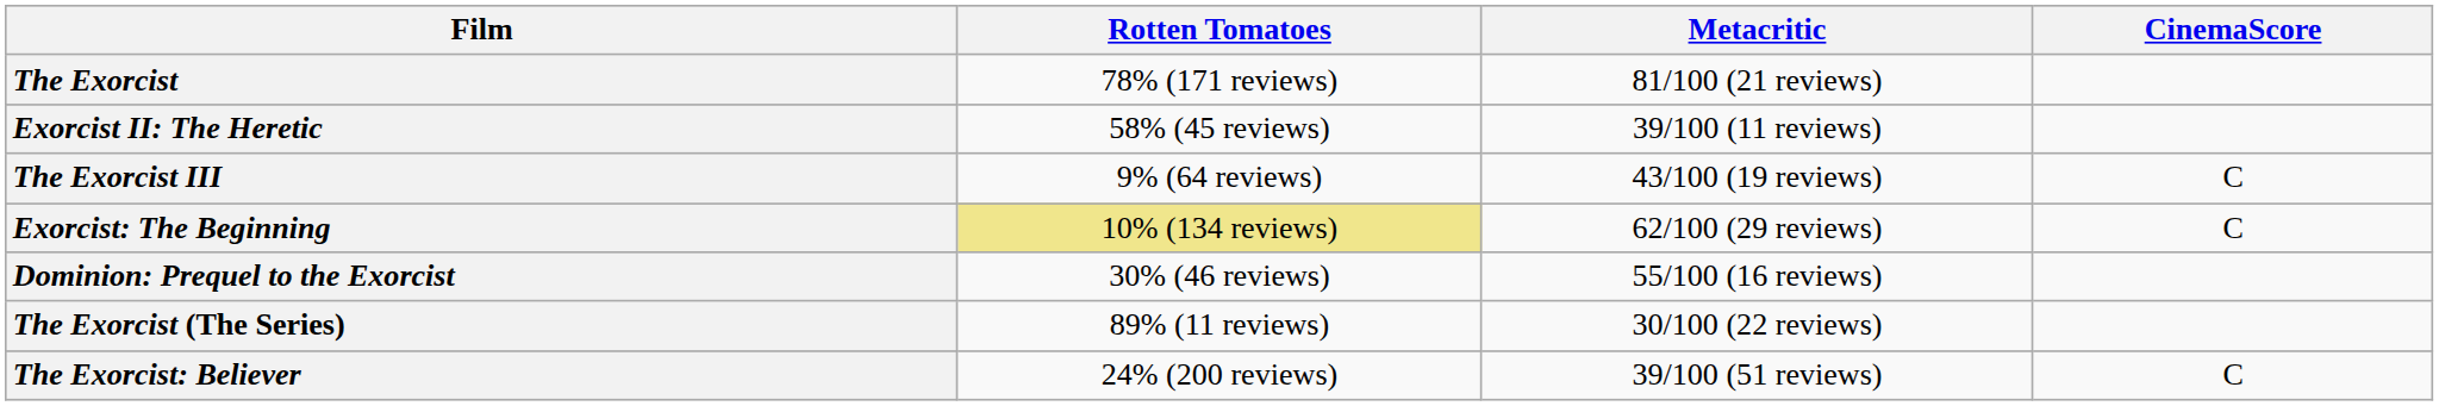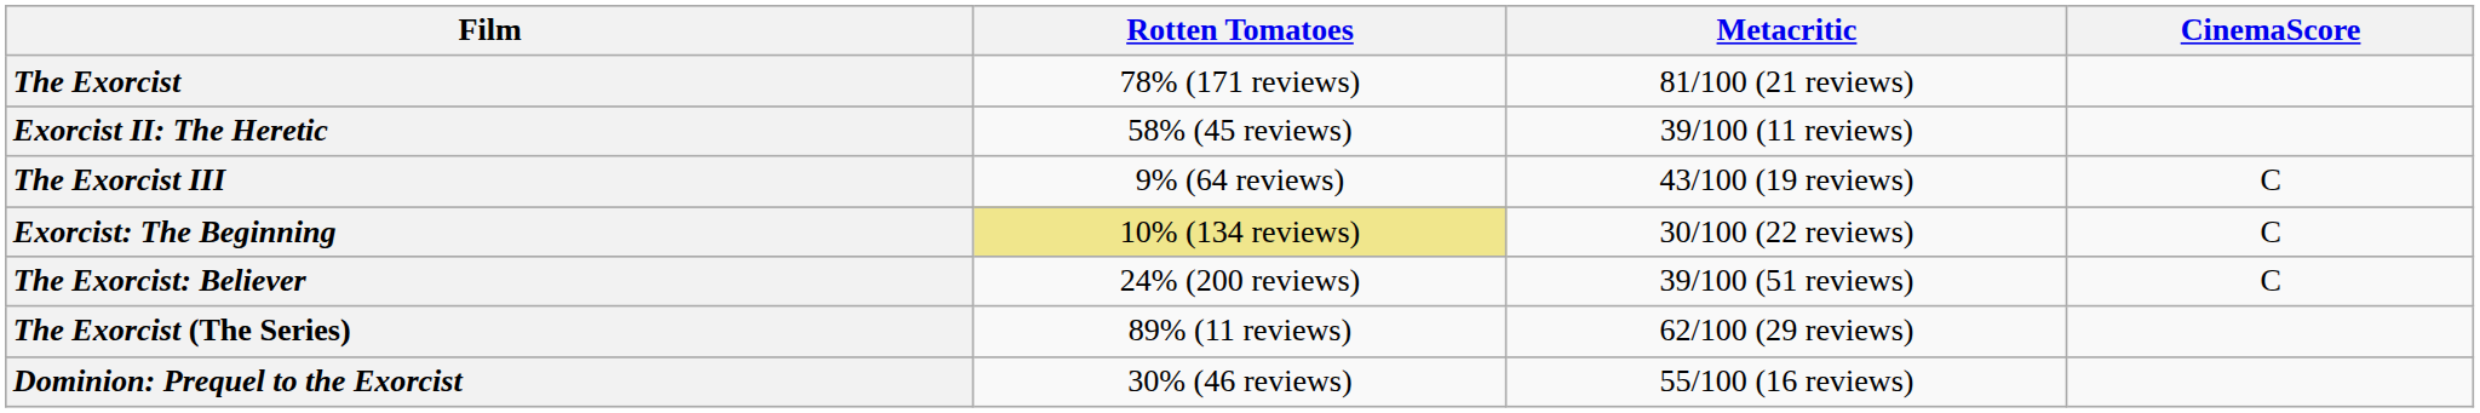 <table class="wikitable sortable" width=99% border="1" style="text-align: center;">
 <tr>
 <th>Film</th>
 <th><a href='#'>Rotten Tomatoes</a></th>
 <th><a href='#'>Metacritic</a></th>
 <th><a href='#'>CinemaScore</a></th>
 </tr>
 <tr>
 <th style="text-align: left;"><em>The Exorcist</em></th>
 <td>78% (171 reviews)</td>
 <td>81/100 (21 reviews)</td>
 <td></td>
 </tr>
 <tr>
 <th style="text-align: left;"><em>Exorcist II: The Heretic</em></th>
 <td>58% (45 reviews)</td>
 <td>39/100 (11 reviews)</td>
 <td></td>
 </tr>
 <tr>
 <th style="text-align: left;"><em>The Exorcist III</em></th>
 <td>9% (64 reviews)</td>
 <td>43/100 (19 reviews)</td>
 <td>C</td>
 </tr>
 <tr>
 <th style="text-align: left;"><em>Exorcist: The Beginning</em></th>
 <td style="background: khaki;">10% (134 reviews)</td>
+<td>30/100 (22 reviews)</td>
+<td>C</td>
+</tr>
+<tr>
+<th style="text-align: left;"><em>The Exorcist: Believer</em></th>
+<td>24% (200 reviews)</td>
+<td>39/100 (51 reviews)</td>
+<td>C</td>
+</tr>
+<tr>
+<th style="text-align: left;"><em>The Exorcist</em> (The Series)</th>
+<td>89% (11 reviews)</td>
 <td>62/100 (29 reviews)</td>
-<td>C</td>
+<td></td>
 </tr>
 <tr>
 <th style="text-align: left;"><em>Dominion: Prequel to the Exorcist</em></th>
 <td>30% (46 reviews)</td>
 <td>55/100 (16 reviews)</td>
 <td></td>
 </tr>
-<tr>
-<th style="text-align: left;"><em>The Exorcist</em> (The Series)</th>
-<td>89% (11 reviews)</td>
-<td>30/100 (22 reviews)</td>
-<td></td>
-</tr>
-<tr>
-<th style="text-align: left;"><em>The Exorcist: Believer</em></th>
-<td>24% (200 reviews)</td>
-<td>39/100 (51 reviews)</td>
-<td>C</td>
-</tr>
 </table>
